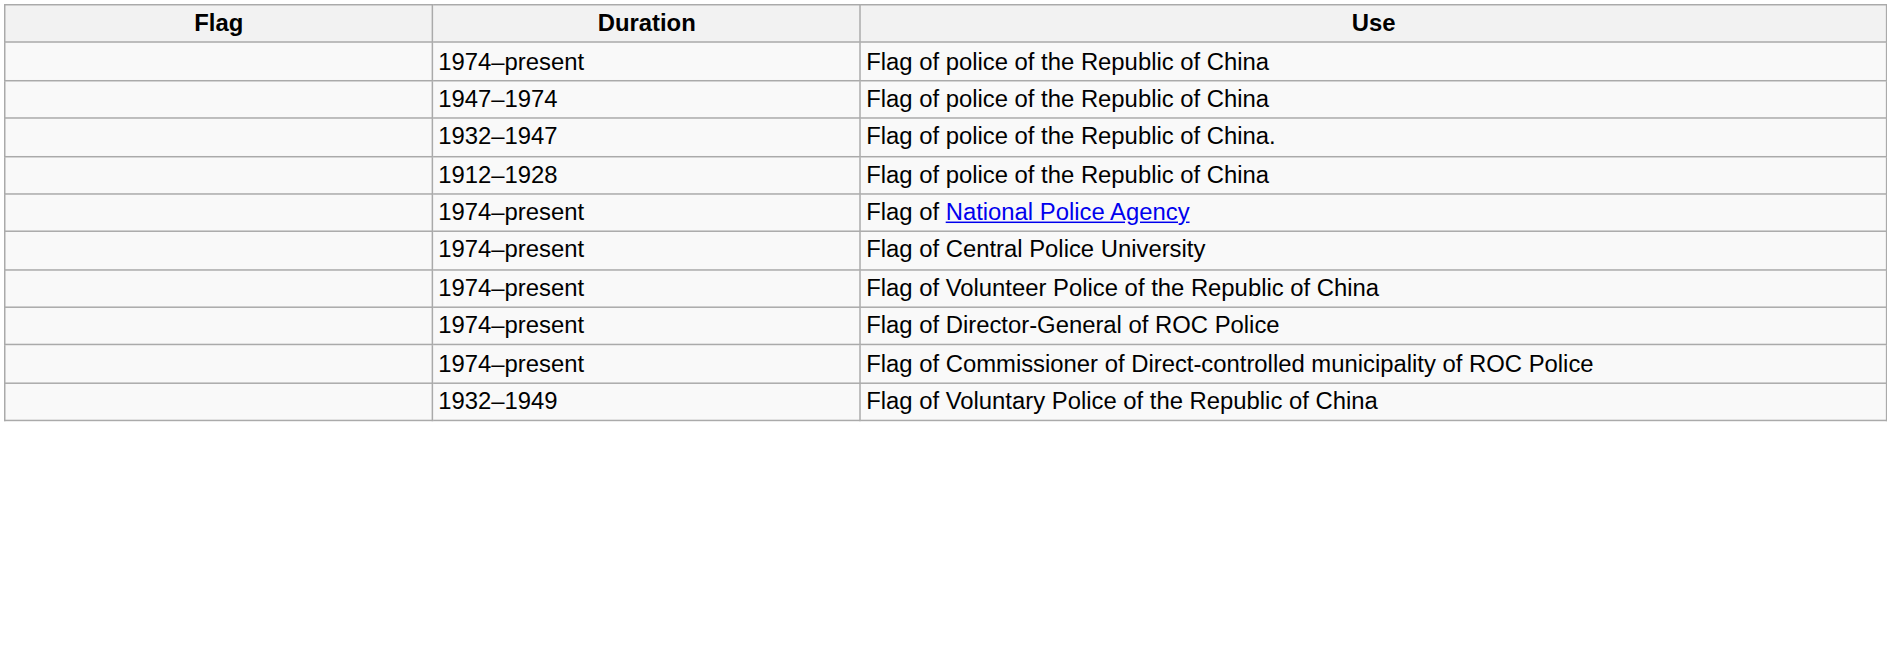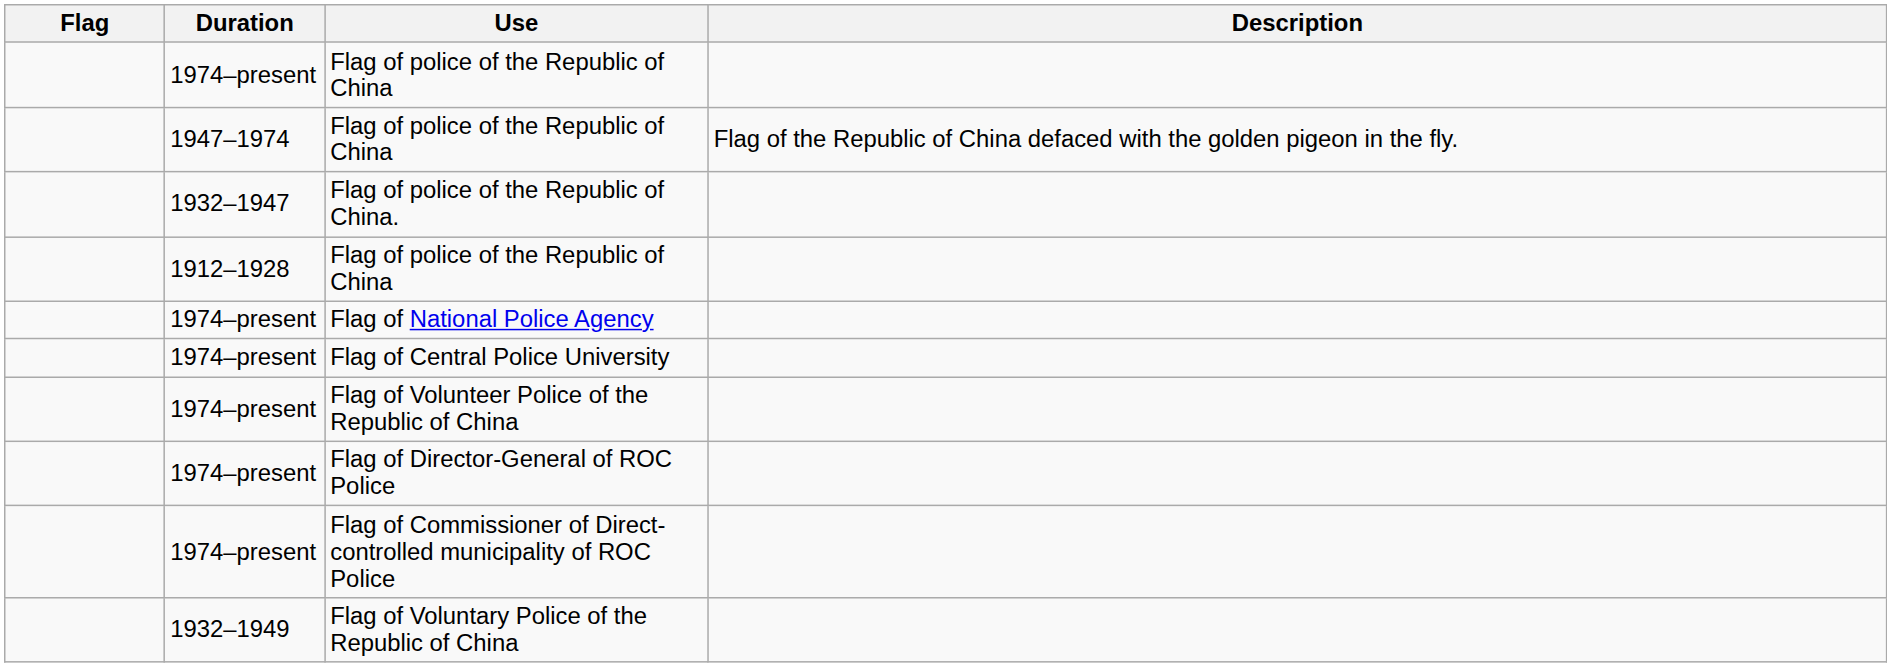 <table class="wikitable" width="100%">
 <tr>
 <th style="width:100px;">Flag</th>
 <th style="width:100px;">Duration</th>
 <th style="width:250px;">Use</th>
+<th style="min-width:250px">Description</th>
 </tr>
 <tr>
 <td></td>
 <td>1974–present</td>
 <td>Flag of police of the Republic of China</td>
+<td></td>
 </tr>
 <tr>
 <td></td>
 <td>1947–1974</td>
 <td>Flag of police of the Republic of China</td>
+<td>Flag of the Republic of China defaced with the golden pigeon in the fly.</td>
 </tr>
 <tr>
 <td></td>
 <td>1932–1947</td>
 <td>Flag of police of the Republic of China.</td>
+<td></td>
 </tr>
 <tr>
 <td></td>
 <td>1912–1928</td>
 <td>Flag of police of the Republic of China</td>
+<td></td>
 </tr>
 <tr>
 <td></td>
 <td>1974–present</td>
 <td>Flag of <a href='#'>National Police Agency</a></td>
+<td></td>
 </tr>
 <tr>
 <td></td>
 <td>1974–present</td>
 <td>Flag of Central Police University</td>
+<td></td>
 </tr>
 <tr>
 <td></td>
 <td>1974–present</td>
 <td>Flag of Volunteer Police of the Republic of China</td>
+<td></td>
 </tr>
 <tr>
 <td></td>
 <td>1974–present</td>
 <td>Flag of Director-General of ROC Police</td>
+<td></td>
 </tr>
 <tr>
 <td></td>
 <td>1974–present</td>
 <td>Flag of Commissioner of Direct-controlled municipality of ROC Police</td>
+<td></td>
 </tr>
 <tr>
 <td></td>
 <td>1932–1949</td>
 <td>Flag of Voluntary Police of the Republic of China</td>
+<td></td>
 </tr>
 </table>
